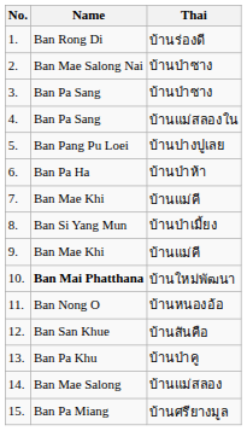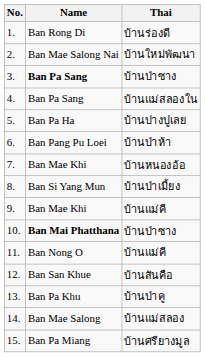 <table class="wikitable sortable">
 <tr>
 <th>No.</th>
 <th>Name</th>
 <th>Thai</th>
 </tr>
 <tr>
 <td>1.</td>
 <td>Ban Rong Di</td>
 <td>บ้านร่องดี</td>
 </tr>
 <tr>
 <td>2.</td>
 <td>Ban Mae Salong Nai</td>
-<td>บ้านป่าซาง</td>
+<td>บ้านใหม่พัฒนา</td>
 </tr>
 <tr>
 <td>3.</td>
-<td>Ban Pa Sang</td>
+<td><strong>Ban Pa Sang</strong></td>
 <td>บ้านป่าซาง</td>
 </tr>
 <tr>
 <td>4.</td>
 <td>Ban Pa Sang</td>
 <td>บ้านแม่สลองใน</td>
 </tr>
 <tr>
 <td>5.</td>
-<td>Ban Pang Pu Loei</td>
+<td>Ban Pa Ha</td>
 <td>บ้านปางปูเลย</td>
 </tr>
 <tr>
 <td>6.</td>
-<td>Ban Pa Ha</td>
+<td>Ban Pang Pu Loei</td>
 <td>บ้านป่าห้า</td>
 </tr>
 <tr>
 <td>7.</td>
 <td>Ban Mae Khi</td>
-<td>บ้านแม่คี</td>
+<td>บ้านหนองอ้อ</td>
 </tr>
 <tr>
 <td>8.</td>
 <td>Ban Si Yang Mun</td>
 <td>บ้านป่าเมี้ยง</td>
 </tr>
 <tr>
 <td>9.</td>
 <td>Ban Mae Khi</td>
 <td>บ้านแม่คี</td>
 </tr>
 <tr>
 <td>10.</td>
 <td><strong>Ban Mai Phatthana</strong></td>
-<td>บ้านใหม่พัฒนา</td>
+<td>บ้านป่าซาง</td>
 </tr>
 <tr>
 <td>11.</td>
 <td>Ban Nong O</td>
-<td>บ้านหนองอ้อ</td>
+<td>บ้านแม่คี</td>
 </tr>
 <tr>
 <td>12.</td>
 <td>Ban San Khue</td>
 <td>บ้านสันคือ</td>
 </tr>
 <tr>
 <td>13.</td>
 <td>Ban Pa Khu</td>
 <td>บ้านป่าคู</td>
 </tr>
 <tr>
 <td>14.</td>
 <td>Ban Mae Salong</td>
 <td>บ้านแม่สลอง</td>
 </tr>
 <tr>
 <td>15.</td>
 <td>Ban Pa Miang</td>
 <td>บ้านศรียางมูล</td>
 </tr>
 </table>
